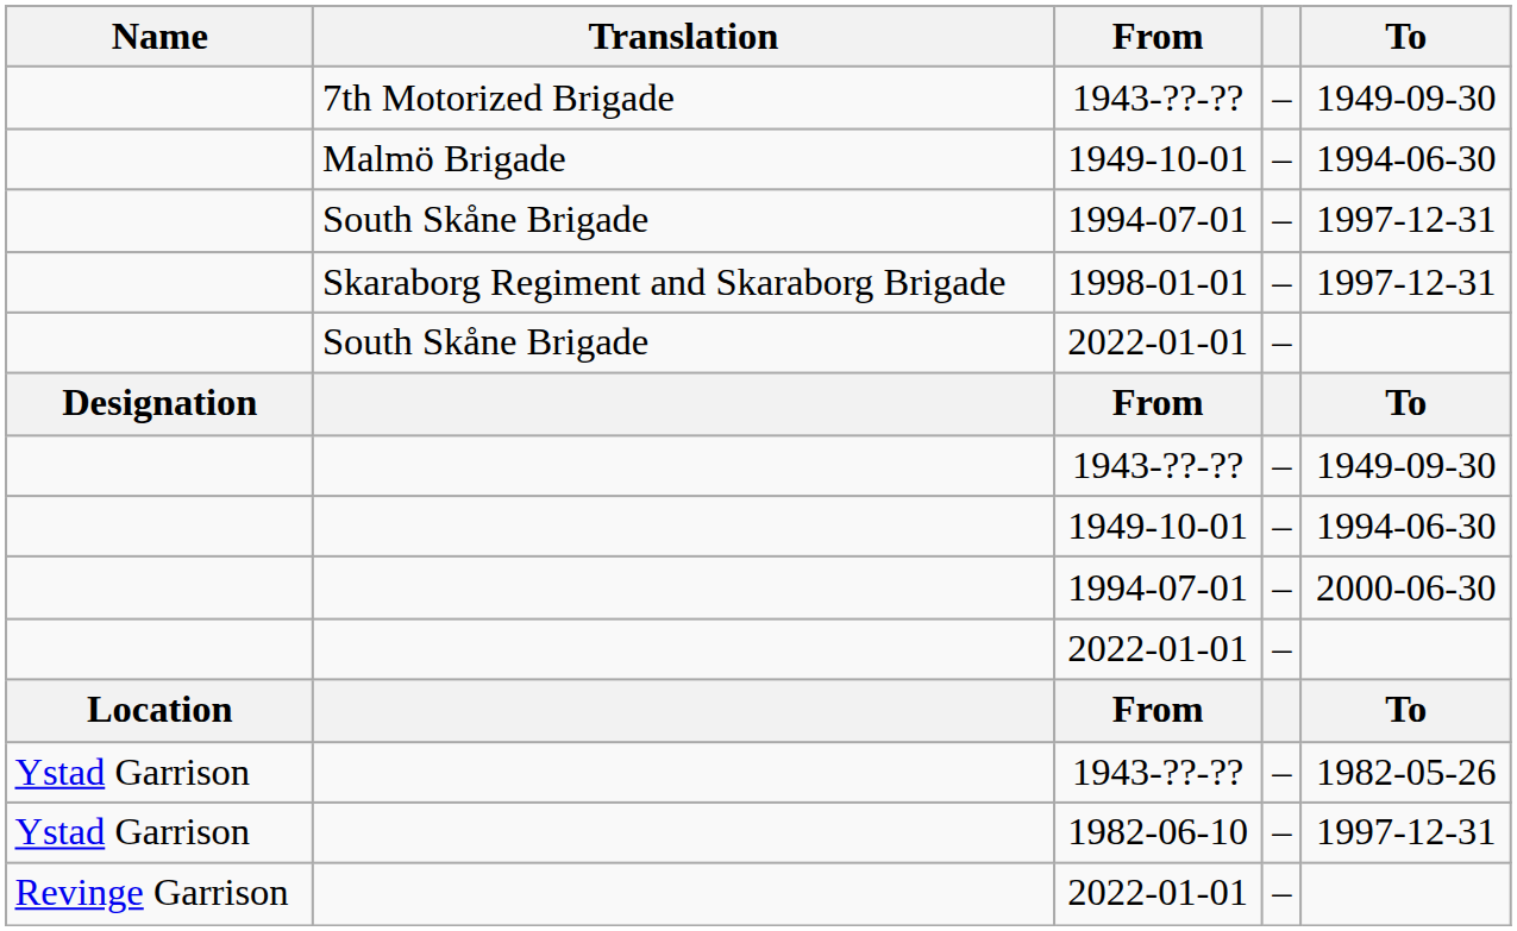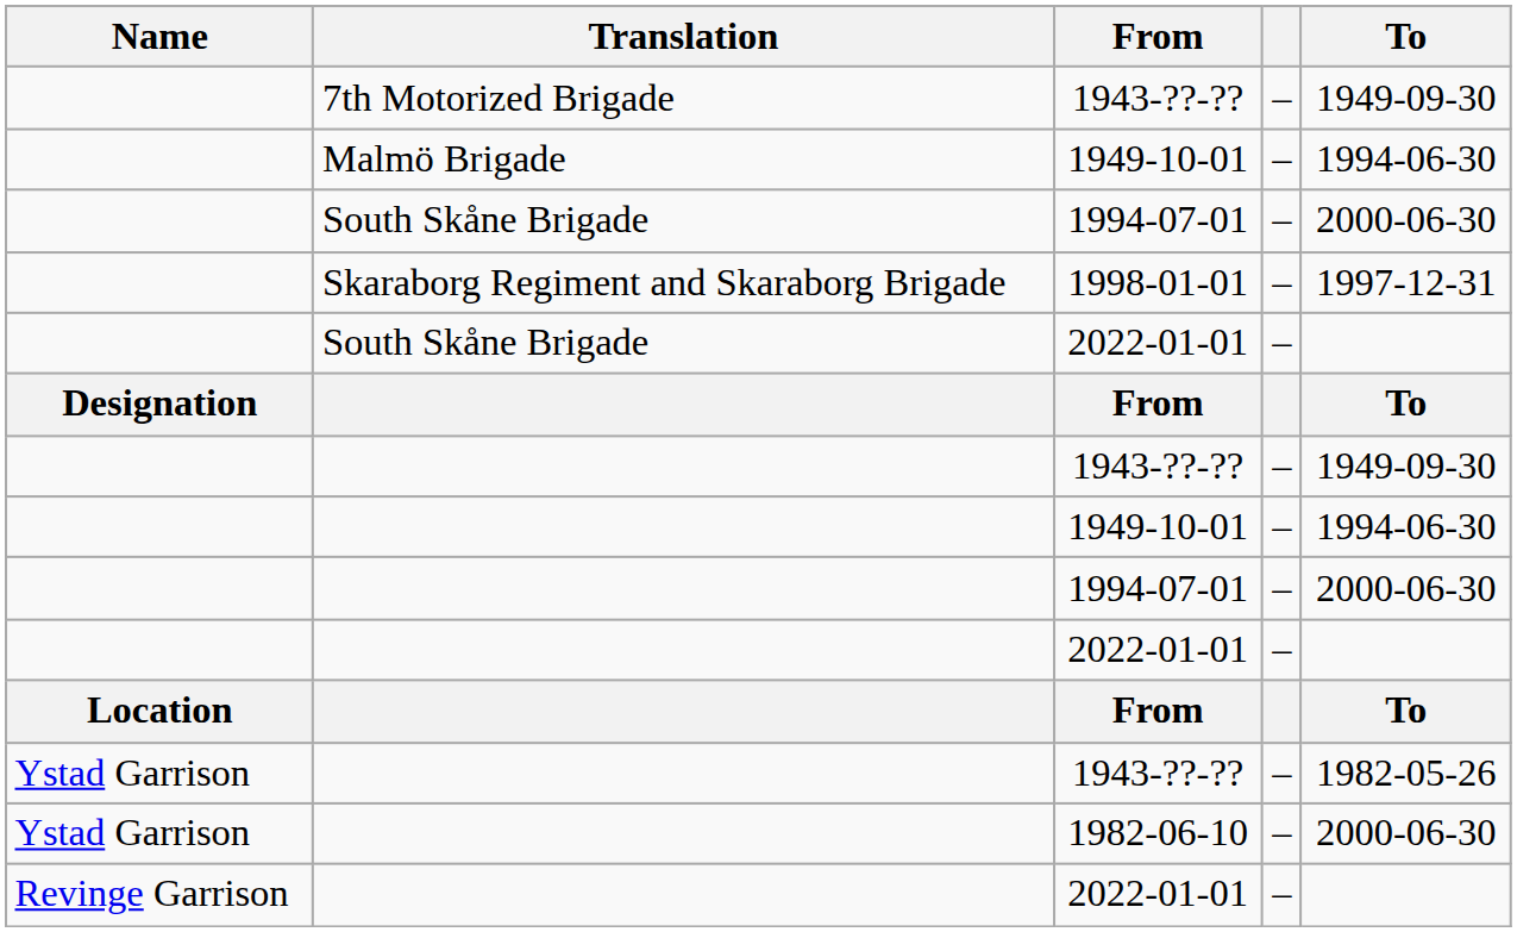 <table class="wikitable" style="width:100%;">
 <tr>
 <th>Name</th>
 <th>Translation</th>
 <th>From</th>
 <th></th>
 <th>To</th>
 </tr>
 <tr>
 <td></td>
 <td>7th Motorized Brigade</td>
 <td style="text-align:center;">1943-??-??</td>
 <td style="text-align:center;">–</td>
 <td style="text-align:center;">1949-09-30</td>
 </tr>
 <tr>
 <td></td>
 <td>Malmö Brigade</td>
 <td style="text-align:center;">1949-10-01</td>
 <td style="text-align:center;">–</td>
 <td style="text-align:center;">1994-06-30</td>
 </tr>
 <tr>
 <td></td>
 <td>South Skåne Brigade</td>
 <td style="text-align:center;">1994-07-01</td>
 <td style="text-align:center;">–</td>
-<td style="text-align:center;">1997-12-31</td>
+<td style="text-align:center;">2000-06-30</td>
 </tr>
 <tr>
 <td></td>
 <td>Skaraborg Regiment and Skaraborg Brigade</td>
 <td style="text-align:center;">1998-01-01</td>
 <td style="text-align:center;">–</td>
 <td style="text-align:center;">1997-12-31</td>
 </tr>
 <tr>
 <td></td>
 <td>South Skåne Brigade</td>
 <td style="text-align:center;">2022-01-01</td>
 <td style="text-align:center;">–</td>
 <td></td>
 </tr>
 <tr>
 <th>Designation</th>
 <th></th>
 <th>From</th>
 <th></th>
 <th>To</th>
 </tr>
 <tr>
 <td></td>
 <td></td>
 <td style="text-align:center;">1943-??-??</td>
 <td style="text-align:center;">–</td>
 <td style="text-align:center;">1949-09-30</td>
 </tr>
 <tr>
 <td></td>
 <td></td>
 <td style="text-align:center;">1949-10-01</td>
 <td style="text-align:center;">–</td>
 <td style="text-align:center;">1994-06-30</td>
 </tr>
 <tr>
 <td></td>
 <td></td>
 <td style="text-align:center;">1994-07-01</td>
 <td style="text-align:center;">–</td>
 <td style="text-align:center;">2000-06-30</td>
 </tr>
 <tr>
 <td></td>
 <td></td>
 <td style="text-align:center;">2022-01-01</td>
 <td style="text-align:center;">–</td>
 <td></td>
 </tr>
 <tr>
 <th>Location</th>
 <th></th>
 <th>From</th>
 <th></th>
 <th>To</th>
 </tr>
 <tr>
 <td><a href='#'>Ystad</a> Garrison</td>
 <td></td>
 <td style="text-align:center;">1943-??-??</td>
 <td style="text-align:center;">–</td>
 <td style="text-align:center;">1982-05-26</td>
 </tr>
 <tr>
 <td><a href='#'>Ystad</a> Garrison</td>
 <td></td>
 <td style="text-align:center;">1982-06-10</td>
 <td style="text-align:center;">–</td>
-<td style="text-align:center;">1997-12-31</td>
+<td style="text-align:center;">2000-06-30</td>
 </tr>
 <tr>
 <td><a href='#'>Revinge</a> Garrison</td>
 <td></td>
 <td style="text-align:center;">2022-01-01</td>
 <td style="text-align:center;">–</td>
 <td></td>
 </tr>
 </table>
